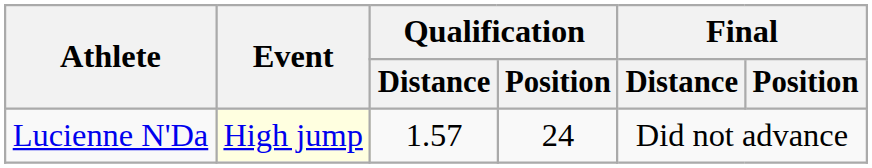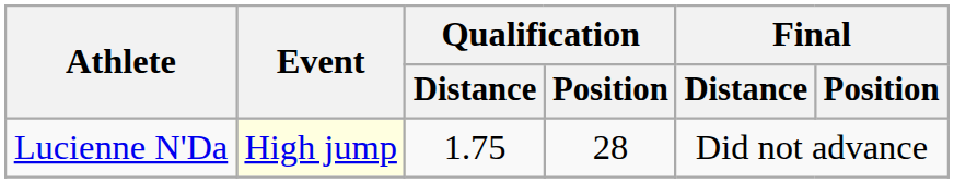 <table class=wikitable style="font-size:90%; text-align:center">
 <tr>
 <th rowspan=2>Athlete</th>
 <th rowspan=2>Event</th>
 <th colspan=2>Qualification</th>
 <th colspan=2>Final</th>
 </tr>
 <tr style=font-size:95%>
 <th>Distance</th>
 <th>Position</th>
 <th>Distance</th>
 <th>Position</th>
 </tr>
 <tr align=center>
 <td align=left><a href='#'>Lucienne N'Da</a></td>
 <td align=left style="background: lightyellow;"><a href='#'>High jump</a></td>
-<td>1.57</td>
-<td>24</td>
+<td>1.75</td>
+<td>28</td>
 <td colspan=2>Did not advance</td>
 </tr>
 </table>
